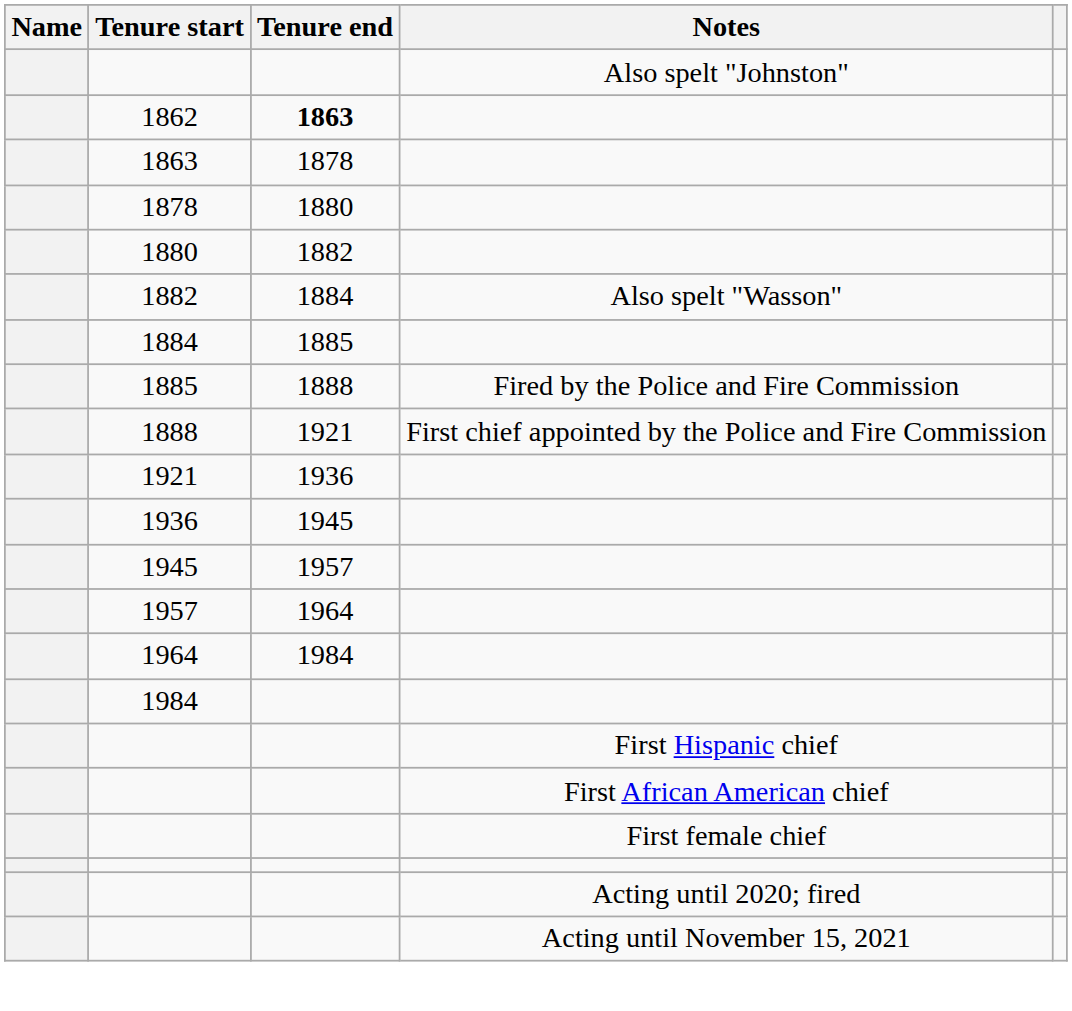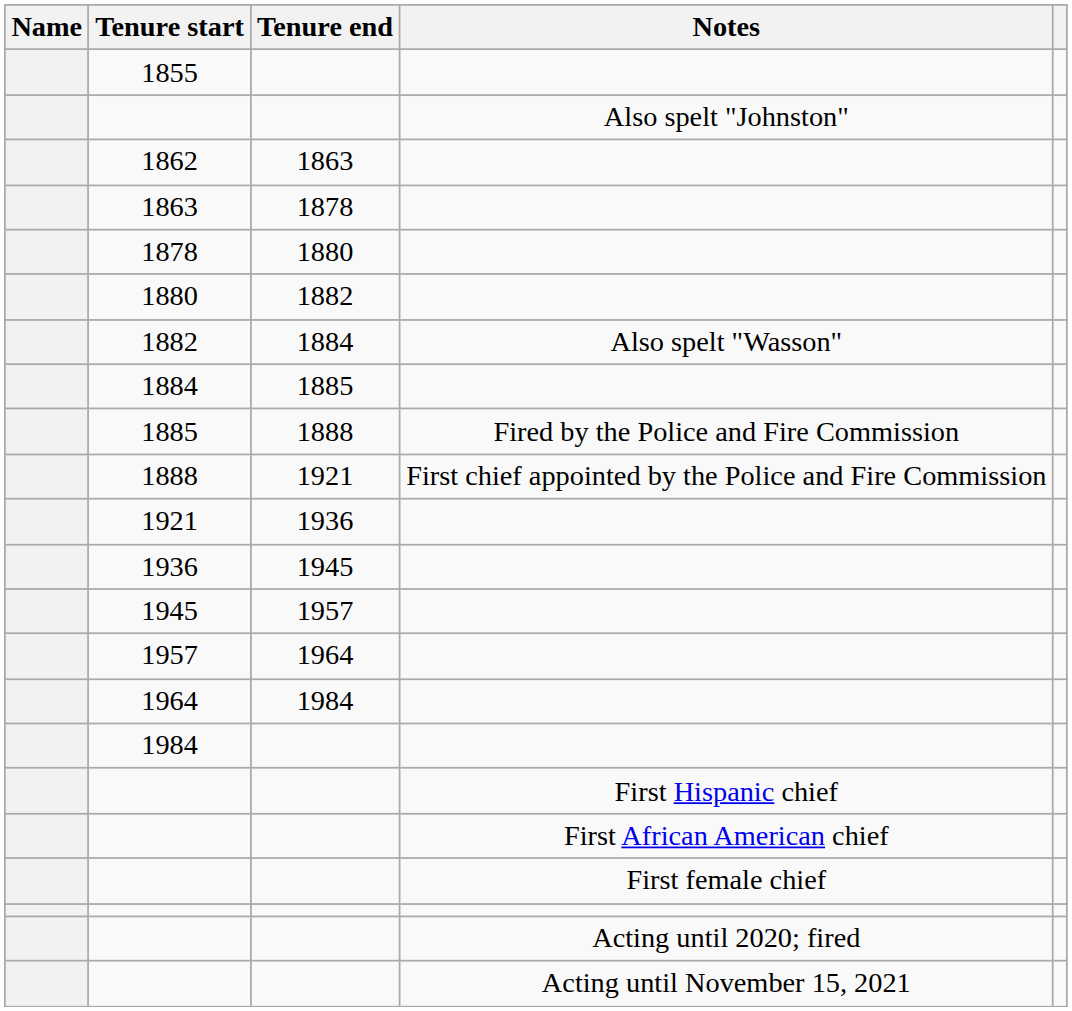 <table class="wikitable sortable sticky-header plainrowheaders" style="text-align: center;">
 <tr>
 <th scope="col">Name</th>
 <th scope="col">Tenure start</th>
 <th scope="col">Tenure end</th>
 <th scope="col" class="unsortable">Notes</th>
 <th scope="col" class="unsortable"></th>
+</tr>
+<tr>
+<th scope="row" style="text-align: center;" style="text-align: center;"></th>
+<td>1855</td>
+<td></td>
+<td></td>
+<td></td>
 </tr>
 <tr id="Johnson">
 <th scope="row" style="text-align: center;"></th>
 <td></td>
 <td></td>
 <td>Also spelt "Johnston"</td>
 <td></td>
 </tr>
 <tr>
 <th scope="row" style="text-align: center;"></th>
 <td>1862</td>
-<td><strong>1863</strong></td>
+<td>1863</td>
 <td></td>
 <td></td>
 </tr>
 <tr>
 <th scope="row" style="text-align: center;"></th>
 <td>1863</td>
 <td>1878</td>
 <td></td>
 <td></td>
 </tr>
 <tr id="Kennedy">
 <th scope="row" style="text-align: center;"></th>
 <td>1878</td>
 <td>1880</td>
 <td></td>
 <td></td>
 </tr>
 <tr>
 <th scope="row" style="text-align: center;"></th>
 <td>1880</td>
 <td>1882</td>
 <td></td>
 <td></td>
 </tr>
 <tr>
 <th scope="row" style="text-align: center;"></th>
 <td>1882</td>
 <td>1884</td>
 <td>Also spelt "Wasson"</td>
 <td></td>
 </tr>
 <tr>
 <th scope="row" style="text-align: center;"></th>
 <td>1884</td>
 <td>1885</td>
 <td></td>
 <td></td>
 </tr>
 <tr>
 <th scope="row" style="text-align: center;"></th>
 <td>1885</td>
 <td>1888</td>
 <td>Fired by the Police and Fire Commission</td>
 <td></td>
 </tr>
 <tr id="Janssen">
 <th scope="row" style="text-align: center;"></th>
 <td>1888</td>
 <td>1921</td>
 <td>First chief appointed by the Police and Fire Commission</td>
 <td></td>
 </tr>
 <tr>
 <th scope="row" style="text-align: center;"></th>
 <td>1921</td>
 <td>1936</td>
 <td></td>
 <td></td>
 </tr>
 <tr id="Kluchesky">
 <th scope="row" style="text-align: center;"></th>
 <td>1936</td>
 <td>1945</td>
 <td></td>
 <td></td>
 </tr>
 <tr id="Polcyn">
 <th scope="row" style="text-align: center;"></th>
 <td>1945</td>
 <td>1957</td>
 <td></td>
 <td></td>
 </tr>
 <tr id="Johnson">
 <th scope="row" style="text-align: center;"></th>
 <td>1957</td>
 <td>1964</td>
 <td></td>
 <td></td>
 </tr>
 <tr id="Breier">
 <th scope="row" style="text-align: center;"></th>
 <td>1964</td>
 <td>1984</td>
 <td></td>
 <td></td>
 </tr>
 <tr id="Ziarnik">
 <th scope="row" style="text-align: center;"></th>
 <td>1984</td>
 <td></td>
 <td></td>
 <td></td>
 </tr>
 <tr id="Arreola">
 <th scope="row" style="text-align: center;"></th>
 <td></td>
 <td></td>
 <td>First <a href='#'>Hispanic</a> chief</td>
 <td></td>
 </tr>
 <tr id="Jones">
 <th scope="row" style="text-align: center;"></th>
 <td></td>
 <td></td>
 <td>First <a href='#'>African American</a> chief</td>
 <td></td>
 </tr>
 <tr>
 <th scope="row" style="text-align: center;"></th>
 <td></td>
 <td></td>
 <td>First female chief</td>
 <td></td>
 </tr>
 <tr>
 <th scope="row" style="text-align: center;"></th>
 <td></td>
 <td></td>
 <td></td>
 <td></td>
 </tr>
 <tr id="Morales">
 <th scope="row" style="text-align: center;"></th>
 <td></td>
 <td></td>
 <td>Acting until 2020; fired</td>
 <td></td>
 </tr>
 <tr id="Norman">
 <th scope="row" style="text-align: center;"></th>
 <td></td>
 <td></td>
 <td>Acting until November 15, 2021</td>
 <td></td>
 </tr>
 </table>
